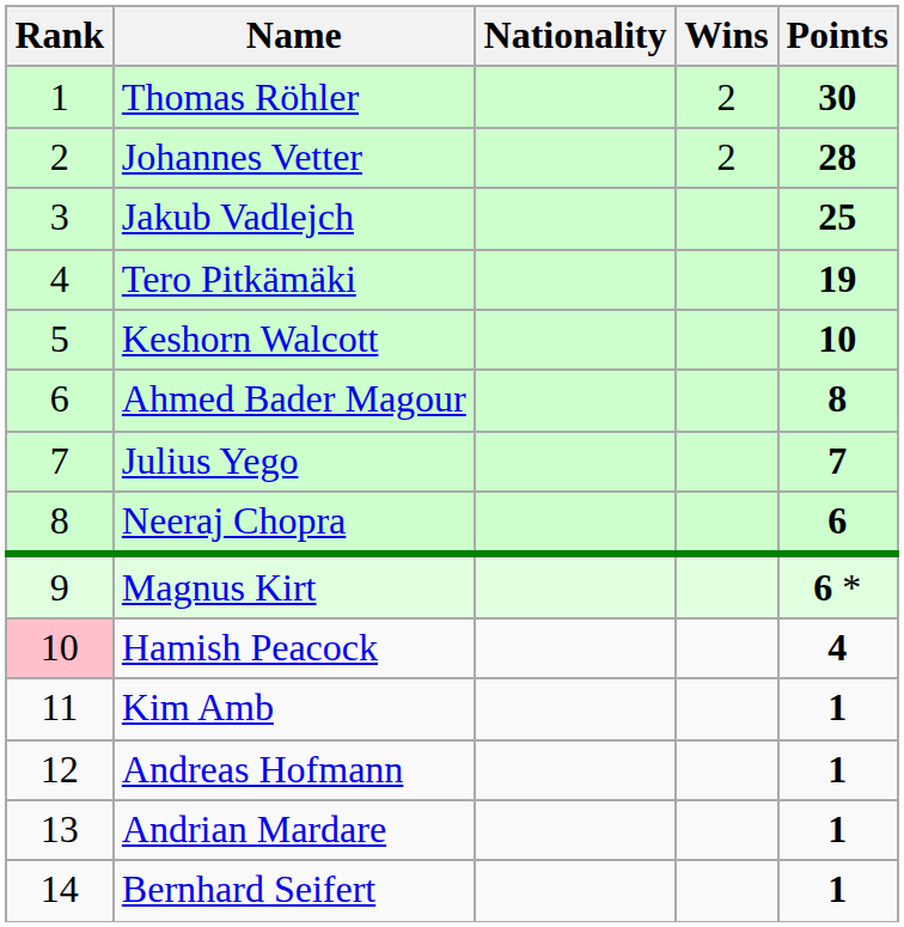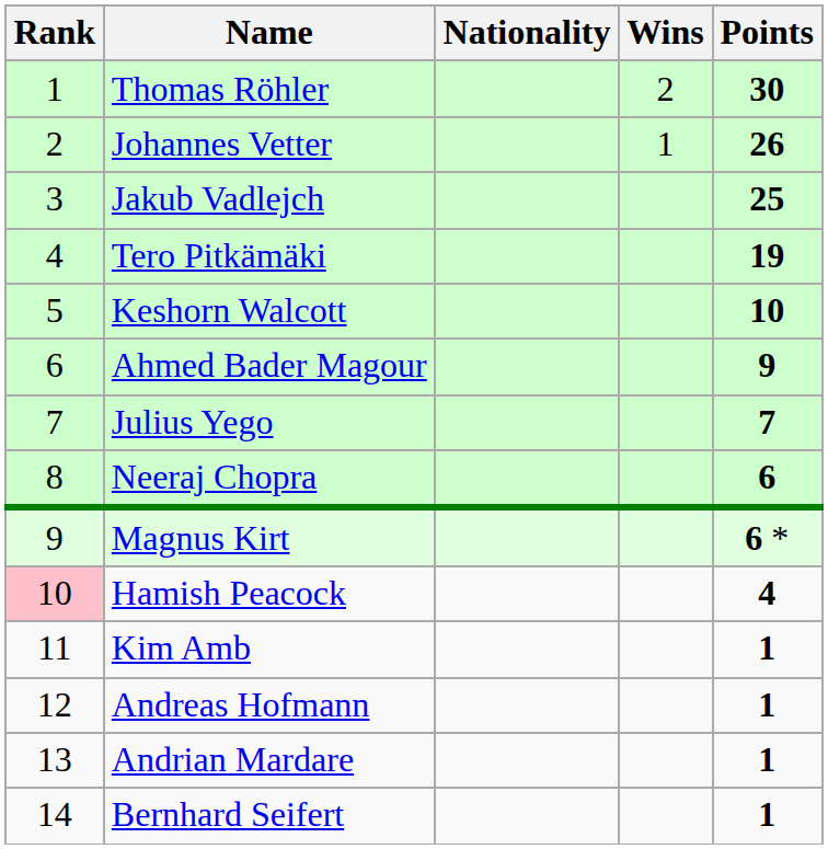 <table class="wikitable sortable" style="text-align:center">
 <tr>
 <th>Rank</th>
 <th>Name</th>
 <th>Nationality</th>
 <th>Wins</th>
 <th>Points</th>
 </tr>
 <tr bgcolor=ccffcc>
 <td>1</td>
 <td align=left><a href='#'>Thomas Röhler</a></td>
 <td align=left></td>
 <td>2</td>
 <td><strong>30</strong></td>
 </tr>
 <tr bgcolor=ccffcc>
 <td>2</td>
 <td align=left><a href='#'>Johannes Vetter</a></td>
 <td align=left></td>
-<td>2</td>
-<td><strong>28</strong></td>
+<td>1</td>
+<td><strong>26</strong></td>
 </tr>
 <tr bgcolor=ccffcc>
 <td>3</td>
 <td align=left><a href='#'>Jakub Vadlejch</a></td>
 <td align=left></td>
 <td></td>
 <td><strong>25</strong></td>
 </tr>
 <tr bgcolor=ccffcc>
 <td>4</td>
 <td align=left><a href='#'>Tero Pitkämäki</a></td>
 <td align=left></td>
 <td></td>
 <td><strong>19</strong></td>
 </tr>
 <tr bgcolor=ccffcc>
 <td>5</td>
 <td align=left><a href='#'>Keshorn Walcott</a></td>
 <td align=left></td>
 <td></td>
 <td><strong>10</strong></td>
 </tr>
 <tr bgcolor=ccffcc>
 <td>6</td>
 <td align=left><a href='#'>Ahmed Bader Magour</a></td>
 <td align=left></td>
 <td></td>
-<td><strong>8</strong></td>
+<td><strong>9</strong></td>
 </tr>
 <tr bgcolor=ccffcc>
 <td>7</td>
 <td align=left><a href='#'>Julius Yego</a></td>
 <td align=left></td>
 <td></td>
 <td><strong>7</strong></td>
 </tr>
 <tr bgcolor=ccffcc>
 <td>8</td>
 <td align=left><a href='#'>Neeraj Chopra</a></td>
 <td align=left></td>
 <td></td>
 <td><strong>6</strong></td>
 </tr>
 <tr style="border-top:3px solid green;" bgcolor=dfffdf>
 <td>9</td>
 <td align=left><a href='#'>Magnus Kirt</a></td>
 <td align=left></td>
 <td></td>
 <td><strong>6</strong> *</td>
 </tr>
 <tr>
 <td style="background: pink;">10</td>
 <td align=left><a href='#'>Hamish Peacock</a></td>
 <td align=left></td>
 <td></td>
 <td><strong>4</strong></td>
 </tr>
 <tr>
 <td>11</td>
 <td align=left><a href='#'>Kim Amb</a></td>
 <td align=left></td>
 <td></td>
 <td><strong>1</strong></td>
 </tr>
 <tr>
 <td>12</td>
 <td align=left><a href='#'>Andreas Hofmann</a></td>
 <td align=left></td>
 <td></td>
 <td><strong>1</strong></td>
 </tr>
 <tr>
 <td>13</td>
 <td align=left><a href='#'>Andrian Mardare</a></td>
 <td align=left></td>
 <td></td>
 <td><strong>1</strong></td>
 </tr>
 <tr>
 <td>14</td>
 <td align=left><a href='#'>Bernhard Seifert</a></td>
 <td align=left></td>
 <td></td>
 <td><strong>1</strong></td>
 </tr>
 </table>
